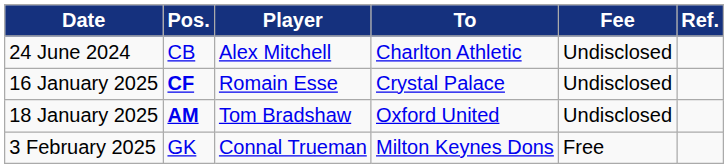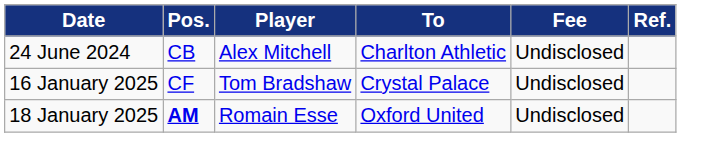 <table class="wikitable plainrowheaders sortable">
 <tr>
 <th style="background:#15317E;color:#fff;">Date</th>
 <th style="background:#15317E;color:#fff;">Pos.</th>
 <th style="background:#15317E;color:#fff;">Player</th>
 <th style="background:#15317E;color:#fff;">To</th>
 <th style="background:#15317E;color:#fff;">Fee</th>
 <th style="background:#15317E;color:#fff;">Ref.</th>
 </tr>
 <tr>
 <td>24 June 2024</td>
 <td><a href='#'>CB</a></td>
 <td> <a href='#'>Alex Mitchell</a></td>
 <td> <a href='#'>Charlton Athletic</a></td>
 <td>Undisclosed</td>
 <td></td>
 </tr>
 <tr>
 <td>16 January 2025</td>
-<td><strong><a href='#'>CF</a></strong></td>
-<td> <a href='#'>Romain Esse</a></td>
+<td><a href='#'>CF</a></td>
+<td> <a href='#'>Tom Bradshaw</a></td>
 <td> <a href='#'>Crystal Palace</a></td>
 <td>Undisclosed</td>
 <td></td>
 </tr>
 <tr>
 <td>18 January 2025</td>
 <td><strong><a href='#'>AM</a></strong></td>
-<td> <a href='#'>Tom Bradshaw</a></td>
+<td> <a href='#'>Romain Esse</a></td>
 <td> <a href='#'>Oxford United</a></td>
 <td>Undisclosed</td>
 <td></td>
 </tr>
-<tr>
-<td>3 February 2025</td>
-<td><a href='#'>GK</a></td>
-<td> <a href='#'>Connal Trueman</a></td>
-<td> <a href='#'>Milton Keynes Dons</a></td>
-<td>Free</td>
-<td></td>
-</tr>
 </table>
